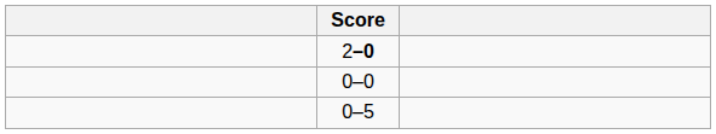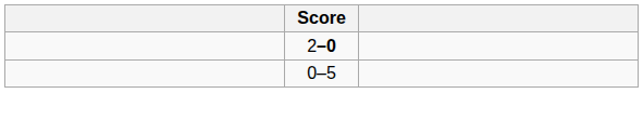 <table class="wikitable" style="text-align: center;">
 <tr>
 <th width=250></th>
 <th width=60>Score</th>
 <th width=250></th>
 </tr>
 <tr>
 <td align=left><strong></td>
 <td></strong>2<strong>–0</td>
 <td align=left></td>
 </tr>
 <tr>
 <td align=left></td>
-<td>0–0</td>
-<td align=left></td>
-</tr>
-<tr>
-<td align=left></td>
 <td>0–</strong>5<strong></td>
 <td align=left></strong></td>
 </tr>
 </table>
